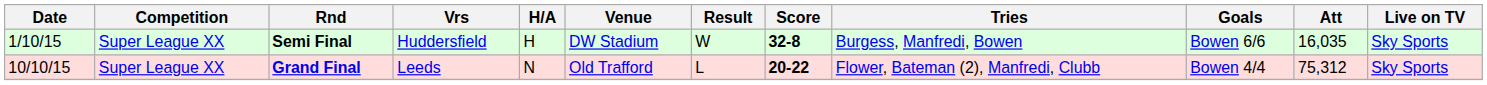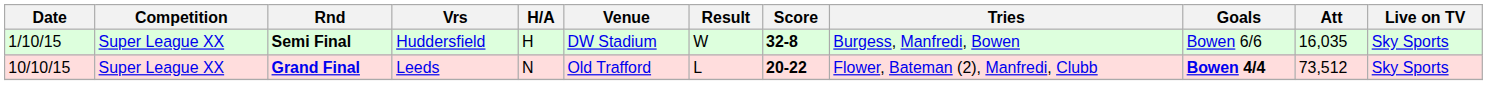 <table class="wikitable" style="font-size:85%;" width="100%">
 <tr>
 <th>Date</th>
 <th>Competition</th>
 <th>Rnd</th>
 <th>Vrs</th>
 <th>H/A</th>
 <th>Venue</th>
 <th>Result</th>
 <th>Score</th>
 <th>Tries</th>
 <th>Goals</th>
 <th>Att</th>
 <th>Live on TV</th>
 </tr>
 <tr style="background:#ddffdd;" width=20 | >
 <td>1/10/15</td>
 <td><a href='#'>Super League XX</a></td>
 <td><strong>Semi Final</strong></td>
 <td><a href='#'>Huddersfield</a></td>
 <td>H</td>
 <td><a href='#'>DW Stadium</a></td>
 <td>W</td>
 <td><strong>32-8</strong></td>
 <td><a href='#'>Burgess</a>, <a href='#'>Manfredi</a>, <a href='#'>Bowen</a></td>
 <td><a href='#'>Bowen</a> 6/6</td>
 <td>16,035</td>
 <td><a href='#'>Sky Sports</a></td>
 </tr>
 <tr style="background:#ffdddd;" width=20 | >
 <td>10/10/15</td>
 <td><a href='#'>Super League XX</a></td>
 <td><strong><a href='#'>Grand Final</a></strong></td>
 <td><a href='#'>Leeds</a></td>
 <td>N</td>
 <td><a href='#'>Old Trafford</a></td>
 <td>L</td>
 <td><strong>20-22</strong></td>
 <td><a href='#'>Flower</a>, <a href='#'>Bateman</a> (2), <a href='#'>Manfredi</a>, <a href='#'>Clubb</a></td>
-<td><a href='#'>Bowen</a> 4/4</td>
-<td>75,312</td>
+<td><strong><a href='#'>Bowen</a> 4/4</strong></td>
+<td>73,512</td>
 <td><a href='#'>Sky Sports</a></td>
 </tr>
 <tr>
 </tr>
 </table>
